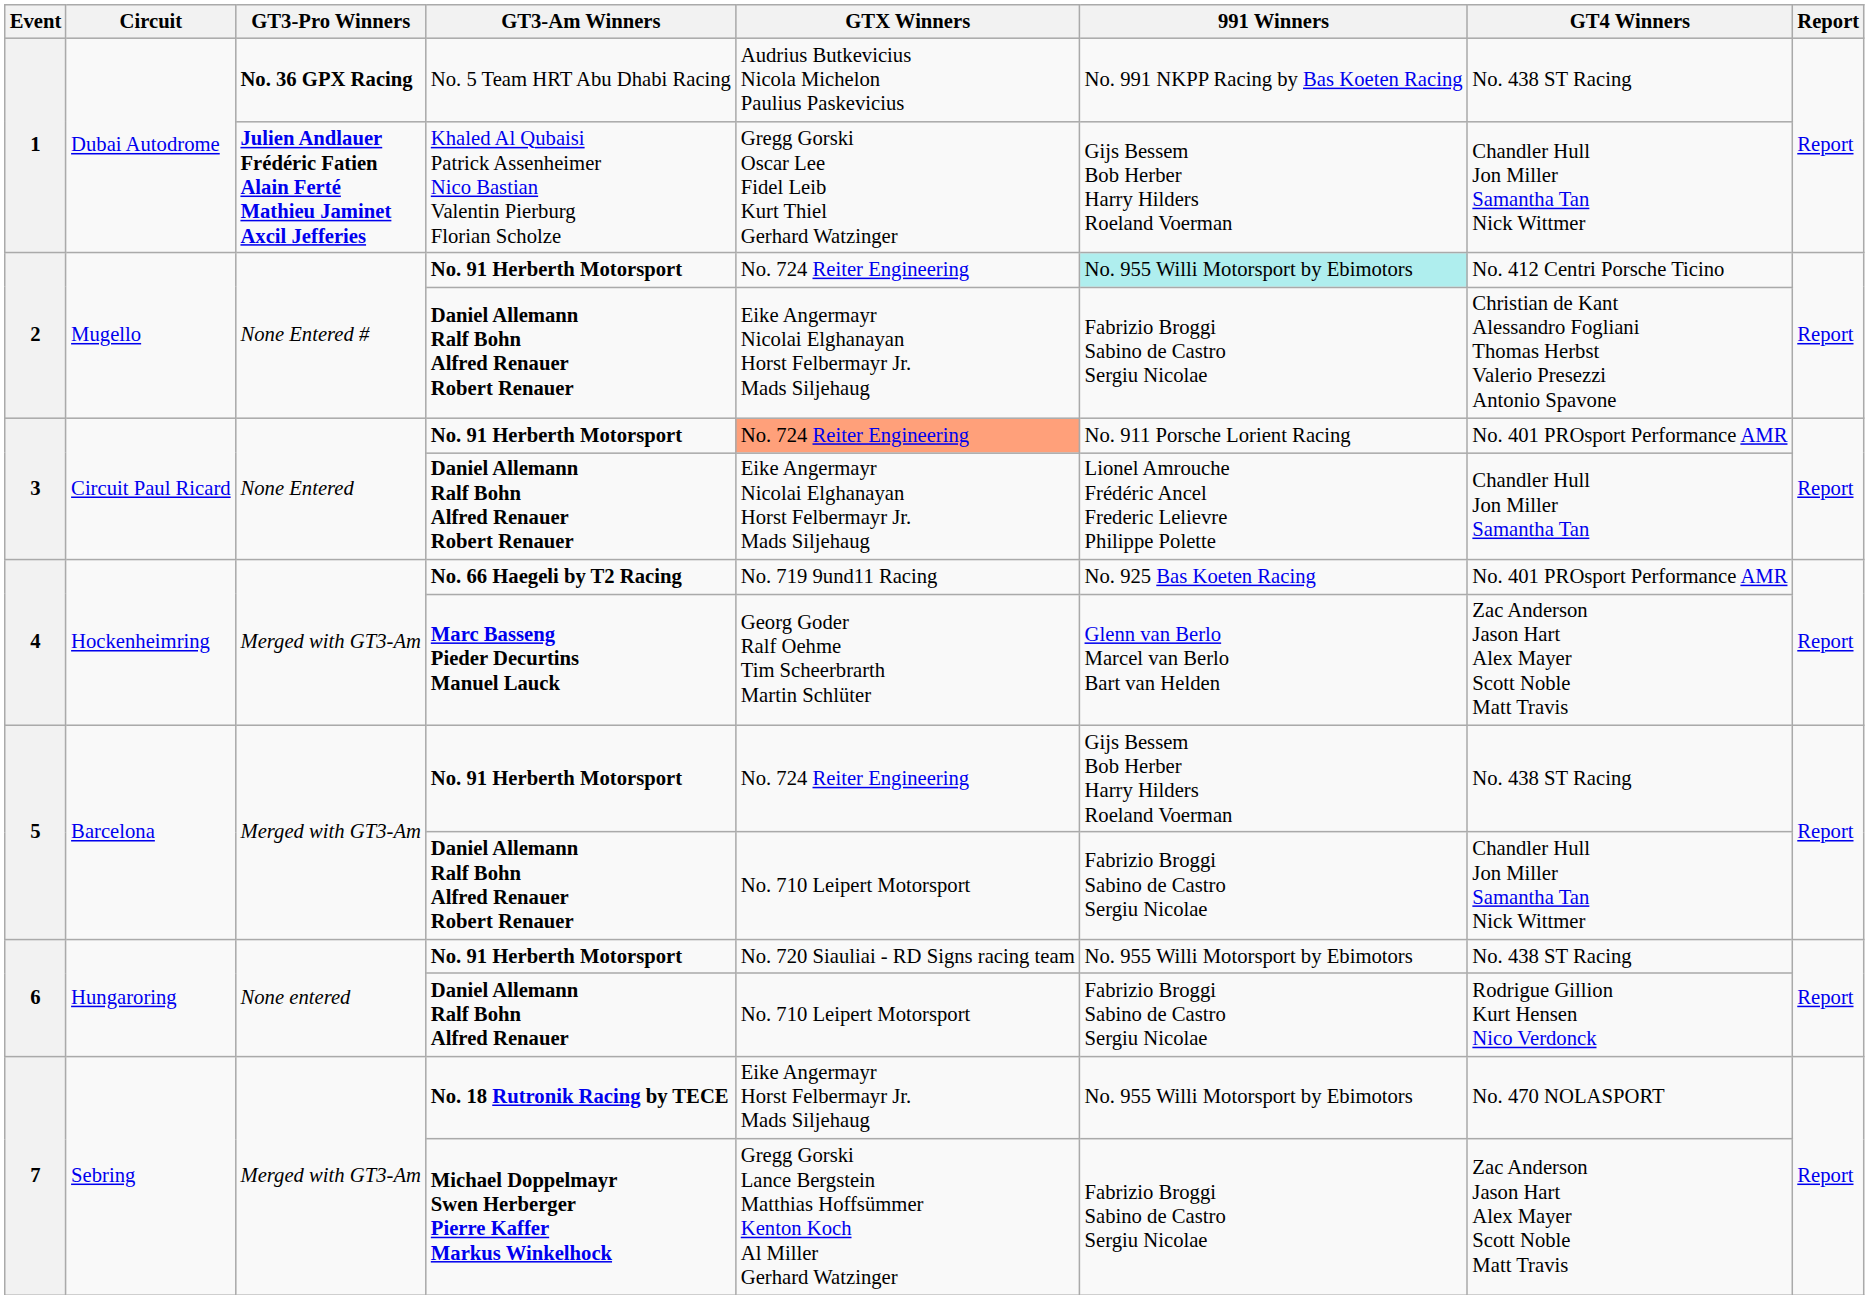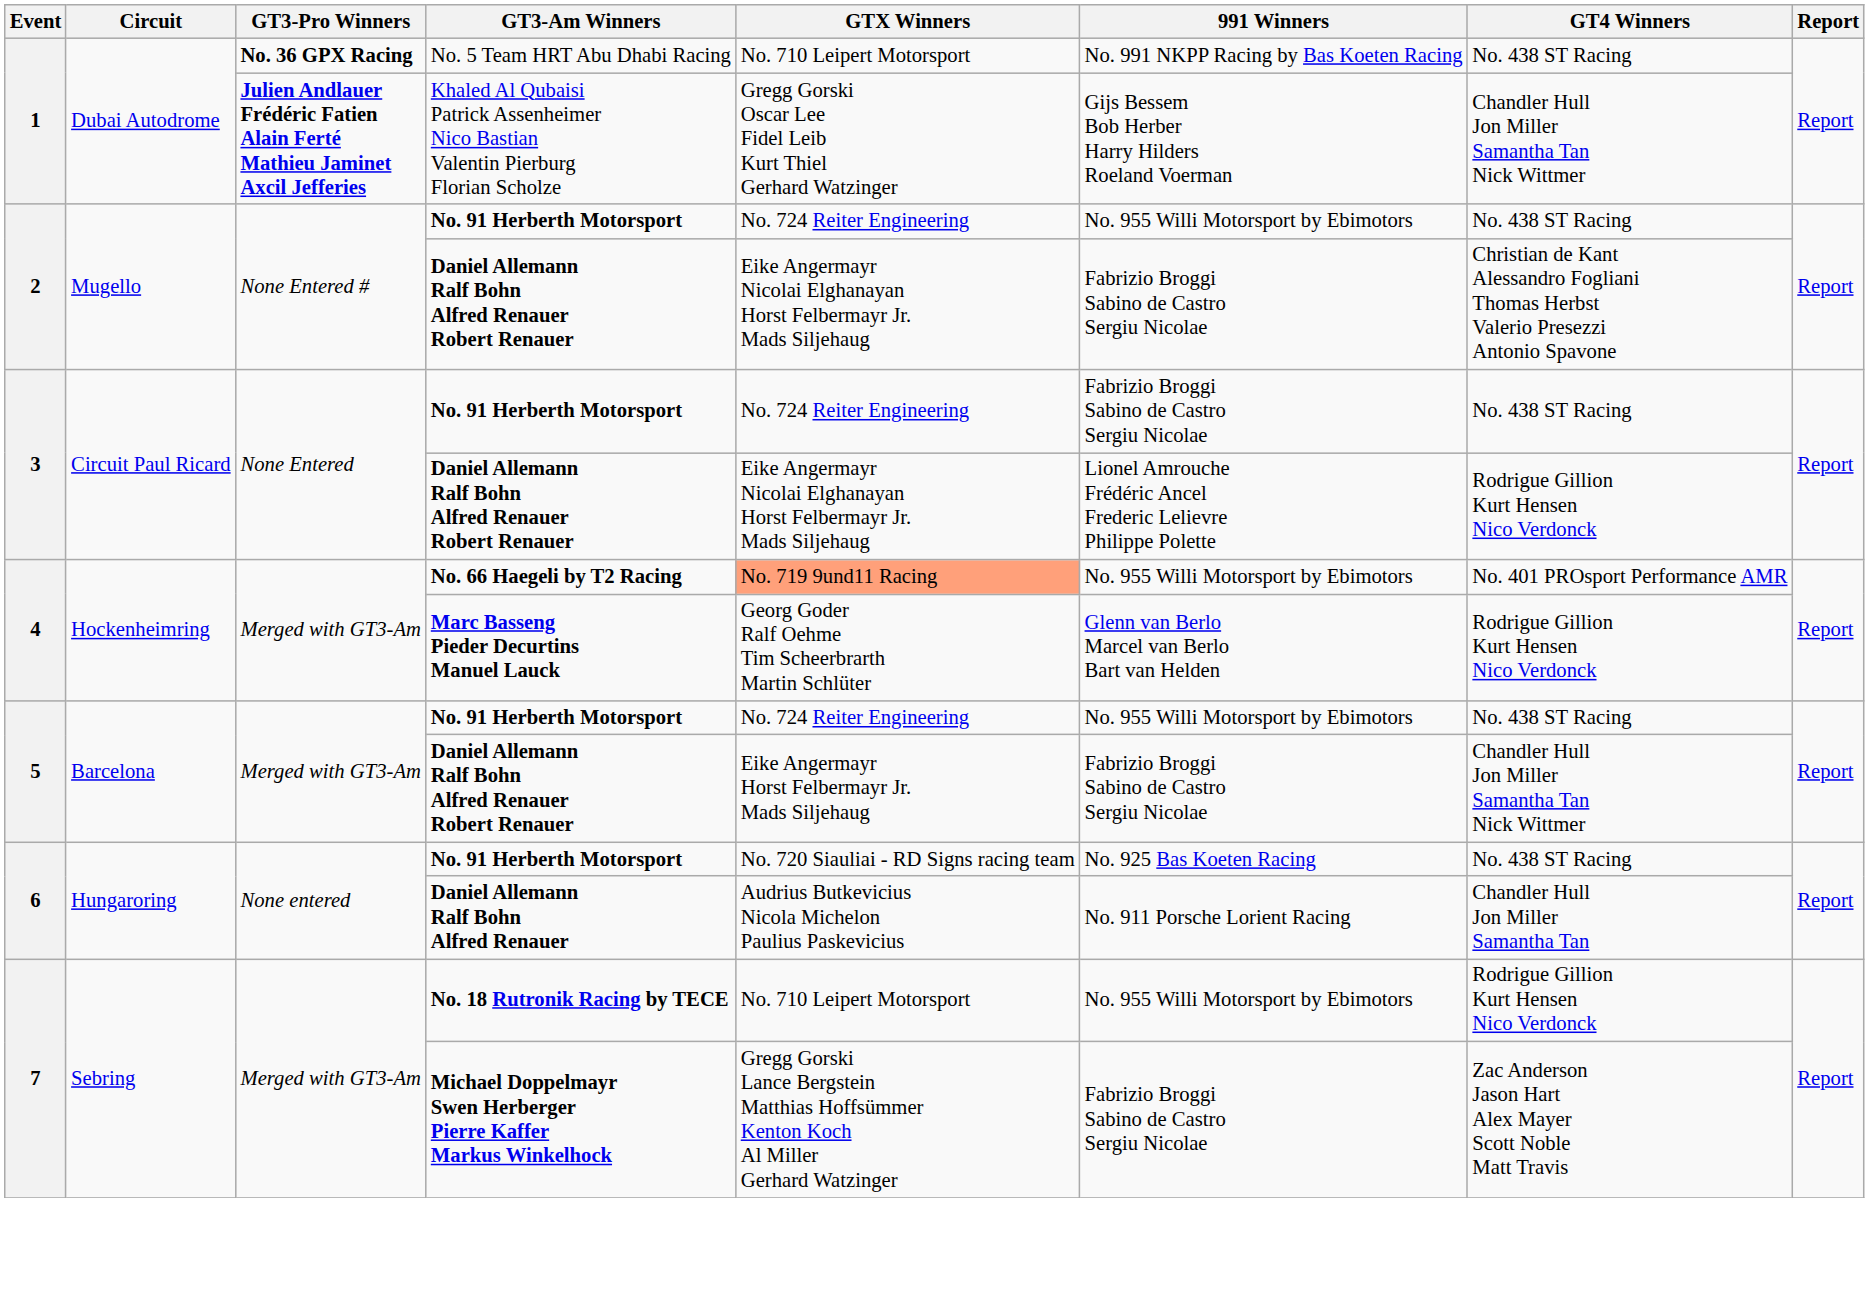 <table class="wikitable" style="font-size: 85%;">
 <tr>
 <th>Event</th>
 <th>Circuit</th>
 <th>GT3-Pro Winners</th>
 <th>GT3-Am Winners</th>
 <th>GTX Winners</th>
 <th>991 Winners</th>
 <th>GT4 Winners</th>
 <th>Report</th>
 </tr>
 <tr>
 <th rowspan=2>1</th>
 <td rowspan=2> <a href='#'>Dubai Autodrome</a></td>
 <td><strong> No. 36 GPX Racing</strong></td>
 <td> No. 5 Team HRT Abu Dhabi Racing</td>
-<td> Audrius Butkevicius<br> Nicola Michelon<br> Paulius Paskevicius</td>
+<td> No. 710 Leipert Motorsport</td>
 <td> No. 991 NKPP Racing by <a href='#'>Bas Koeten Racing</a></td>
 <td> No. 438 ST Racing</td>
 <td rowspan=2><a href='#'>Report</a></td>
 </tr>
 <tr>
 <td><strong> <a href='#'>Julien Andlauer</a><br> Frédéric Fatien<br> <a href='#'>Alain Ferté</a><br> <a href='#'>Mathieu Jaminet</a><br> <a href='#'>Axcil Jefferies</a></strong></td>
 <td> <a href='#'>Khaled Al Qubaisi</a><br> Patrick Assenheimer<br> <a href='#'>Nico Bastian</a><br> Valentin Pierburg<br> Florian Scholze</td>
 <td> Gregg Gorski<br> Oscar Lee<br> Fidel Leib<br> Kurt Thiel<br> Gerhard Watzinger</td>
 <td> Gijs Bessem<br> Bob Herber<br> Harry Hilders<br> Roeland Voerman</td>
 <td> Chandler Hull<br> Jon Miller<br> <a href='#'>Samantha Tan</a><br> Nick Wittmer</td>
 </tr>
 <tr>
 <th rowspan=2>2</th>
 <td rowspan=2> <a href='#'>Mugello</a></td>
 <td rowspan=2><em>None Entered #</em></td>
 <td><strong> No. 91 Herberth Motorsport</strong></td>
 <td> No. 724 <a href='#'>Reiter Engineering</a></td>
-<td style="background: paleturquoise;"> No. 955 Willi Motorsport by Ebimotors</td>
-<td> No. 412 Centri Porsche Ticino</td>
+<td> No. 955 Willi Motorsport by Ebimotors</td>
+<td> No. 438 ST Racing</td>
 <td rowspan=2><a href='#'>Report</a></td>
 </tr>
 <tr>
 <td><strong> Daniel Allemann<br> Ralf Bohn<br> Alfred Renauer<br> Robert Renauer</strong></td>
 <td> Eike Angermayr<br> Nicolai Elghanayan<br> Horst Felbermayr Jr.<br> Mads Siljehaug</td>
 <td> Fabrizio Broggi<br> Sabino de Castro<br> Sergiu Nicolae</td>
 <td> Christian de Kant<br> Alessandro Fogliani<br> Thomas Herbst<br> Valerio Presezzi<br> Antonio Spavone</td>
 </tr>
 <tr>
 <th rowspan=2>3</th>
 <td rowspan=2> <a href='#'>Circuit Paul Ricard</a></td>
 <td rowspan=2><em>None Entered</em></td>
 <td><strong> No. 91 Herberth Motorsport</strong></td>
-<td style="background: lightsalmon;"> No. 724 <a href='#'>Reiter Engineering</a></td>
-<td> No. 911 Porsche Lorient Racing</td>
-<td> No. 401 PROsport Performance <a href='#'>AMR</a></td>
+<td> No. 724 <a href='#'>Reiter Engineering</a></td>
+<td> Fabrizio Broggi<br> Sabino de Castro<br> Sergiu Nicolae</td>
+<td> No. 438 ST Racing</td>
 <td rowspan=2><a href='#'>Report</a></td>
 </tr>
 <tr>
 <td><strong> Daniel Allemann<br> Ralf Bohn<br> Alfred Renauer<br> Robert Renauer</strong></td>
 <td> Eike Angermayr<br> Nicolai Elghanayan<br> Horst Felbermayr Jr.<br> Mads Siljehaug</td>
 <td> Lionel Amrouche<br> Frédéric Ancel<br> Frederic Lelievre<br> Philippe Polette</td>
-<td> Chandler Hull<br> Jon Miller<br> <a href='#'>Samantha Tan</a></td>
+<td> Rodrigue Gillion<br> Kurt Hensen<br> <a href='#'>Nico Verdonck</a></td>
 </tr>
 <tr>
 <th rowspan=2>4</th>
 <td rowspan=2> <a href='#'>Hockenheimring</a></td>
 <td rowspan=2><em>Merged with GT3-Am</em></td>
 <td><strong> No. 66 Haegeli by T2 Racing</strong></td>
-<td> No. 719 9und11 Racing</td>
-<td> No. 925 <a href='#'>Bas Koeten Racing</a></td>
+<td style="background: lightsalmon;"> No. 719 9und11 Racing</td>
+<td> No. 955 Willi Motorsport by Ebimotors</td>
 <td> No. 401 PROsport Performance <a href='#'>AMR</a></td>
 <td rowspan=2><a href='#'>Report</a></td>
 </tr>
 <tr>
 <td><strong> <a href='#'>Marc Basseng</a><br> Pieder Decurtins<br> Manuel Lauck</strong></td>
 <td> Georg Goder<br> Ralf Oehme<br> Tim Scheerbrarth<br> Martin Schlüter</td>
 <td> <a href='#'>Glenn van Berlo</a><br> Marcel van Berlo<br> Bart van Helden</td>
-<td> Zac Anderson<br> Jason Hart<br> Alex Mayer<br> Scott Noble<br> Matt Travis</td>
+<td> Rodrigue Gillion<br> Kurt Hensen<br> <a href='#'>Nico Verdonck</a></td>
 </tr>
 <tr>
 <th rowspan=2>5</th>
 <td rowspan=2> <a href='#'>Barcelona</a></td>
 <td rowspan=2><em>Merged with GT3-Am</em></td>
 <td><strong> No. 91 Herberth Motorsport</strong></td>
 <td> No. 724 <a href='#'>Reiter Engineering</a></td>
-<td> Gijs Bessem<br> Bob Herber<br> Harry Hilders<br> Roeland Voerman</td>
+<td> No. 955 Willi Motorsport by Ebimotors</td>
 <td> No. 438 ST Racing</td>
 <td rowspan=2><a href='#'>Report</a></td>
 </tr>
 <tr>
 <td><strong> Daniel Allemann<br> Ralf Bohn<br> Alfred Renauer<br> Robert Renauer</strong></td>
-<td> No. 710 Leipert Motorsport</td>
+<td> Eike Angermayr<br> Horst Felbermayr Jr.<br> Mads Siljehaug</td>
 <td> Fabrizio Broggi<br> Sabino de Castro<br> Sergiu Nicolae</td>
 <td> Chandler Hull<br> Jon Miller<br> <a href='#'>Samantha Tan</a><br> Nick Wittmer</td>
 </tr>
 <tr>
 <th rowspan=2>6</th>
 <td rowspan=2> <a href='#'>Hungaroring</a></td>
 <td rowspan=2><em>None entered</em></td>
 <td><strong> No. 91 Herberth Motorsport</strong></td>
 <td> No. 720 Siauliai - RD Signs racing team</td>
-<td> No. 955 Willi Motorsport by Ebimotors</td>
+<td> No. 925 <a href='#'>Bas Koeten Racing</a></td>
 <td> No. 438 ST Racing</td>
 <td rowspan=2><a href='#'>Report</a></td>
 </tr>
 <tr>
 <td><strong> Daniel Allemann<br> Ralf Bohn<br> Alfred Renauer</strong></td>
-<td> No. 710 Leipert Motorsport</td>
-<td> Fabrizio Broggi<br> Sabino de Castro<br> Sergiu Nicolae</td>
-<td> Rodrigue Gillion<br> Kurt Hensen<br> <a href='#'>Nico Verdonck</a></td>
+<td> Audrius Butkevicius<br> Nicola Michelon<br> Paulius Paskevicius</td>
+<td> No. 911 Porsche Lorient Racing</td>
+<td> Chandler Hull<br> Jon Miller<br> <a href='#'>Samantha Tan</a></td>
 </tr>
 <tr>
 <th rowspan=2>7</th>
 <td rowspan=2> <a href='#'>Sebring</a></td>
 <td rowspan=2><em>Merged with GT3-Am</em></td>
 <td><strong> No. 18 <a href='#'>Rutronik Racing</a> by TECE</strong></td>
-<td> Eike Angermayr<br> Horst Felbermayr Jr.<br> Mads Siljehaug</td>
+<td> No. 710 Leipert Motorsport</td>
 <td> No. 955 Willi Motorsport by Ebimotors</td>
-<td> No. 470 NOLASPORT</td>
+<td> Rodrigue Gillion<br> Kurt Hensen<br> <a href='#'>Nico Verdonck</a></td>
 <td rowspan=2><a href='#'>Report</a></td>
 </tr>
 <tr>
 <td><strong> Michael Doppelmayr<br> Swen Herberger<br> <a href='#'>Pierre Kaffer</a><br> <a href='#'>Markus Winkelhock</a></strong></td>
 <td> Gregg Gorski<br> Lance Bergstein<br> Matthias Hoffsümmer<br> <a href='#'>Kenton Koch</a><br> Al Miller<br> Gerhard Watzinger</td>
 <td> Fabrizio Broggi<br> Sabino de Castro<br> Sergiu Nicolae</td>
 <td> Zac Anderson<br> Jason Hart<br> Alex Mayer<br> Scott Noble<br> Matt Travis</td>
 </tr>
 </table>
